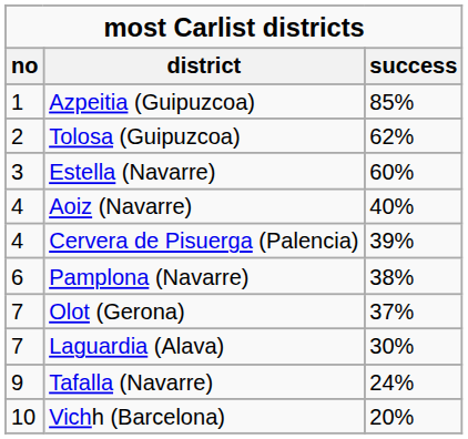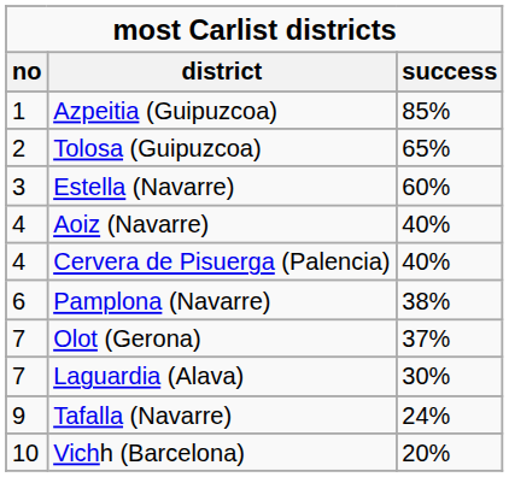 <table class=wikitable style="text-align:left; font-size:11px; float:left; margin:5px">
 <tr style="font-size: small;">
 <td colspan="12" style="text-align:center;"><strong>most Carlist districts</strong></td>
 </tr>
 <tr>
 <th>no</th>
 <th>district</th>
 <th>success</th>
 </tr>
 <tr>
 <td>1</td>
 <td><a href='#'>Azpeitia</a> (Guipuzcoa)</td>
 <td>85%</td>
 </tr>
 <tr>
 <td>2</td>
 <td><a href='#'>Tolosa</a> (Guipuzcoa)</td>
-<td>62%</td>
+<td>65%</td>
 </tr>
 <tr>
 <td>3</td>
 <td><a href='#'>Estella</a> (Navarre)</td>
 <td>60%</td>
 </tr>
 <tr>
 <td>4</td>
 <td><a href='#'>Aoiz</a> (Navarre)</td>
 <td>40%</td>
 </tr>
 <tr>
 <td>4</td>
 <td><a href='#'>Cervera de Pisuerga</a> (Palencia)</td>
-<td>39%</td>
+<td>40%</td>
 </tr>
 <tr>
 <td>6</td>
 <td><a href='#'>Pamplona</a> (Navarre)</td>
 <td>38%</td>
 </tr>
 <tr>
 <td>7</td>
 <td><a href='#'>Olot</a> (Gerona)</td>
 <td>37%</td>
 </tr>
 <tr>
 <td>7</td>
 <td><a href='#'>Laguardia</a> (Alava)</td>
 <td>30%</td>
 </tr>
 <tr>
 <td>9</td>
 <td><a href='#'>Tafalla</a> (Navarre)</td>
 <td>24%</td>
 </tr>
 <tr>
 <td>10</td>
 <td><a href='#'>Vich</a>h (Barcelona)</td>
 <td>20%</td>
 </tr>
 </table>
